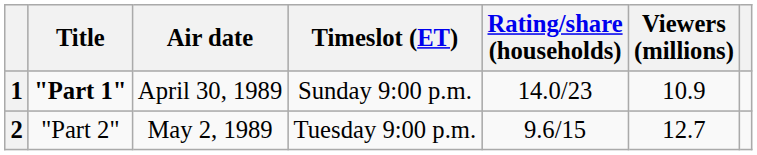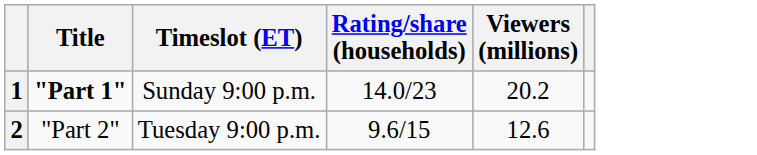 <table class="wikitable sortable plainrowheaders" style="text-align: center;">
 <tr>
 <th scope="col"></th>
 <th scope="col">Title</th>
-<th scope="col">Air date</th>
 <th scope="col">Timeslot (<a href='#'>ET</a>)</th>
 <th scope="col"><a href='#'>Rating/share</a><br>(households)</th>
 <th scope="col">Viewers<br>(millions)</th>
 <th scope="col" class="unsortable"></th>
 </tr>
 <tr>
 <th scope="row" style="text-align: center;">1</th>
 <td><strong>"Part 1"</strong></td>
-<td>April 30, 1989</td>
 <td>Sunday 9:00 p.m.</td>
 <td>14.0/23</td>
-<td>10.9</td>
+<td>20.2</td>
 <td></td>
 </tr>
 <tr>
 <th scope="row" style="text-align: center;">2</th>
 <td>"Part 2"</td>
-<td>May 2, 1989</td>
 <td>Tuesday 9:00 p.m.</td>
 <td>9.6/15</td>
-<td>12.7</td>
+<td>12.6</td>
 <td></td>
 </tr>
 </table>
